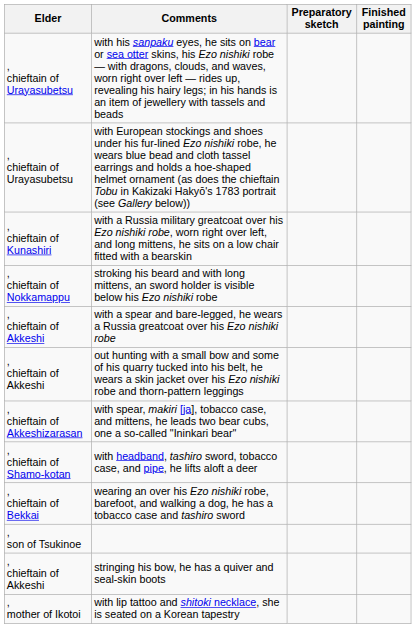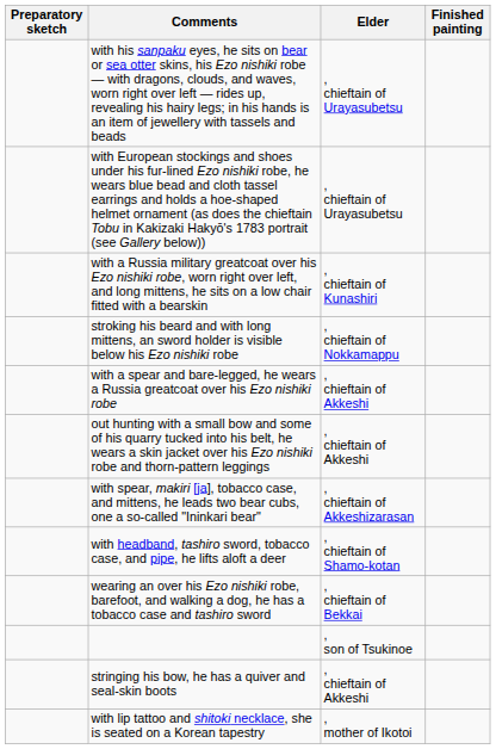 <table class="wikitable">
 <tr>
+<th>Preparatory sketch</th>
+<th>Comments</th>
 <th>Elder</th>
-<th>Comments</th>
-<th>Preparatory sketch</th>
 <th>Finished painting</th>
 </tr>
 <tr>
+<td></td>
+<td>with his <em><a href='#'>sanpaku</a></em> eyes, he sits on <a href='#'>bear</a> or <a href='#'>sea otter</a> skins, his <em>Ezo nishiki</em> robe — with dragons, clouds, and waves, worn right over left — rides up, revealing his hairy legs; in his hands is an item of jewellery with tassels and beads</td>
 <td>,<br>chieftain of <a href='#'>Urayasubetsu</a></td>
-<td>with his <em><a href='#'>sanpaku</a></em> eyes, he sits on <a href='#'>bear</a> or <a href='#'>sea otter</a> skins, his <em>Ezo nishiki</em> robe — with dragons, clouds, and waves, worn right over left — rides up, revealing his hairy legs; in his hands is an item of jewellery with tassels and beads</td>
-<td></td>
 <td></td>
 </tr>
 <tr>
+<td></td>
+<td>with European stockings and shoes under his fur-lined <em>Ezo nishiki</em> robe, he wears blue bead and cloth tassel earrings and holds a hoe-shaped helmet ornament (as does the chieftain <em>Tobu</em> in Kakizaki Hakyō's 1783 portrait (see <em>Gallery</em> below))</td>
 <td>,<br>chieftain of Urayasubetsu</td>
-<td>with European stockings and shoes under his fur-lined <em>Ezo nishiki</em> robe, he wears blue bead and cloth tassel earrings and holds a hoe-shaped helmet ornament (as does the chieftain <em>Tobu</em> in Kakizaki Hakyō's 1783 portrait (see <em>Gallery</em> below))</td>
-<td></td>
 <td></td>
 </tr>
 <tr>
+<td></td>
+<td>with a Russia military greatcoat over his <em>Ezo nishiki robe</em>, worn right over left, and long mittens, he sits on a low chair fitted with a bearskin</td>
 <td>,<br>chieftain of <a href='#'>Kunashiri</a></td>
-<td>with a Russia military greatcoat over his <em>Ezo nishiki robe</em>, worn right over left, and long mittens, he sits on a low chair fitted with a bearskin</td>
-<td></td>
 <td></td>
 </tr>
 <tr>
+<td></td>
+<td>stroking his beard and with long mittens, an  sword holder is visible below his <em>Ezo nishiki</em> robe</td>
 <td>,<br>chieftain of <a href='#'>Nokkamappu</a></td>
-<td>stroking his beard and with long mittens, an  sword holder is visible below his <em>Ezo nishiki</em> robe</td>
-<td></td>
 <td></td>
 </tr>
 <tr>
+<td></td>
+<td>with a spear and bare-legged, he wears a Russia greatcoat over his <em>Ezo nishiki robe</em></td>
 <td>,<br>chieftain of <a href='#'>Akkeshi</a></td>
-<td>with a spear and bare-legged, he wears a Russia greatcoat over his <em>Ezo nishiki robe</em></td>
-<td></td>
 <td></td>
 </tr>
 <tr>
+<td></td>
+<td>out hunting with a small bow and some of his quarry tucked into his belt, he wears a skin jacket over his <em>Ezo nishiki</em> robe and thorn-pattern leggings</td>
 <td>,<br>chieftain of Akkeshi</td>
-<td>out hunting with a small bow and some of his quarry tucked into his belt, he wears a skin jacket over his <em>Ezo nishiki</em> robe and thorn-pattern leggings</td>
-<td></td>
 <td></td>
 </tr>
 <tr>
+<td></td>
+<td>with spear, <em>makiri</em> <a href='#'>[ja</a>], tobacco case, and mittens, he leads two bear cubs, one a so-called "Ininkari bear"</td>
 <td>,<br>chieftain of <a href='#'>Akkeshizarasan</a></td>
-<td>with spear, <em>makiri</em> <a href='#'>[ja</a>], tobacco case, and mittens, he leads two bear cubs, one a so-called "Ininkari bear"</td>
-<td></td>
 <td></td>
 </tr>
 <tr>
+<td></td>
+<td>with <a href='#'>headband</a>, <em>tashiro</em> sword, tobacco case, and <a href='#'>pipe</a>, he lifts aloft a deer</td>
 <td>,<br>chieftain of <a href='#'>Shamo-kotan</a></td>
-<td>with <a href='#'>headband</a>, <em>tashiro</em> sword, tobacco case, and <a href='#'>pipe</a>, he lifts aloft a deer</td>
-<td></td>
 <td></td>
 </tr>
 <tr>
+<td></td>
+<td>wearing an <em></em> over his <em>Ezo nishiki</em> robe, barefoot, and walking a dog, he has a tobacco case and <em>tashiro</em> sword</td>
 <td>,<br>chieftain of <a href='#'>Bekkai</a></td>
-<td>wearing an <em></em> over his <em>Ezo nishiki</em> robe, barefoot, and walking a dog, he has a tobacco case and <em>tashiro</em> sword</td>
-<td></td>
 <td></td>
 </tr>
 <tr>
-<td>,<br>son of Tsukinoe</td>
 <td></td>
 <td></td>
+<td>,<br>son of Tsukinoe</td>
 <td></td>
 </tr>
 <tr>
+<td></td>
+<td>stringing his bow, he has a quiver and seal-skin boots</td>
 <td>,<br>chieftain of Akkeshi</td>
-<td>stringing his bow, he has a quiver and seal-skin boots</td>
-<td></td>
 <td></td>
 </tr>
 <tr>
+<td></td>
+<td>with lip tattoo and <a href='#'><em>shitoki</em> necklace</a>, she is seated on a Korean tapestry</td>
 <td>,<br>mother of Ikotoi</td>
-<td>with lip tattoo and <a href='#'><em>shitoki</em> necklace</a>, she is seated on a Korean tapestry</td>
-<td></td>
 <td></td>
 </tr>
 </table>
